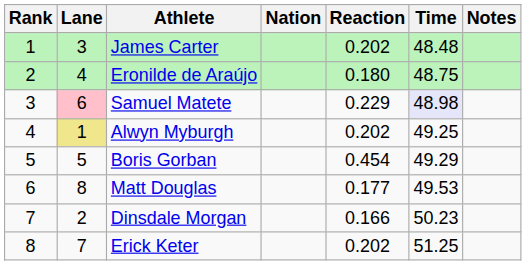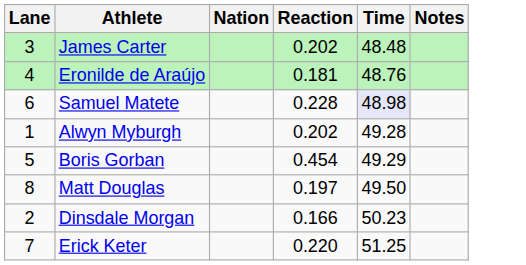 <table class="wikitable sortable" style="text-align:center">
 <tr>
-<th>Rank</th>
 <th>Lane</th>
 <th>Athlete</th>
 <th>Nation</th>
 <th>Reaction</th>
 <th>Time</th>
 <th>Notes</th>
 </tr>
 <tr bgcolor = "bbf3bb">
-<td>1</td>
 <td>3</td>
 <td align="left"><a href='#'>James Carter</a></td>
 <td align="left"></td>
 <td>0.202</td>
 <td>48.48</td>
 <td></td>
 </tr>
 <tr bgcolor = "bbf3bb">
-<td>2</td>
 <td>4</td>
 <td align="left"><a href='#'>Eronilde de Araújo</a></td>
 <td align="left"></td>
-<td>0.180</td>
-<td>48.75</td>
+<td>0.181</td>
+<td>48.76</td>
 <td></td>
 </tr>
 <tr>
-<td>3</td>
-<td style="background: pink;">6</td>
+<td>6</td>
 <td align="left"><a href='#'>Samuel Matete</a></td>
 <td align="left"></td>
-<td>0.229</td>
+<td>0.228</td>
 <td style="background: lavender;">48.98</td>
 <td></td>
 </tr>
 <tr>
-<td>4</td>
-<td style="background: khaki;">1</td>
+<td>1</td>
 <td align="left"><a href='#'>Alwyn Myburgh</a></td>
 <td align="left"></td>
 <td>0.202</td>
-<td>49.25</td>
+<td>49.28</td>
 <td></td>
 </tr>
 <tr>
-<td>5</td>
 <td>5</td>
 <td align="left"><a href='#'>Boris Gorban</a></td>
 <td align="left"></td>
 <td>0.454</td>
 <td>49.29</td>
 <td></td>
 </tr>
 <tr>
-<td>6</td>
 <td>8</td>
 <td align="left"><a href='#'>Matt Douglas</a></td>
 <td align="left"></td>
-<td>0.177</td>
-<td>49.53</td>
+<td>0.197</td>
+<td>49.50</td>
 <td></td>
 </tr>
 <tr>
-<td>7</td>
 <td>2</td>
 <td align="left"><a href='#'>Dinsdale Morgan</a></td>
 <td align="left"></td>
 <td>0.166</td>
 <td>50.23</td>
 <td></td>
 </tr>
 <tr>
-<td>8</td>
 <td>7</td>
 <td align="left"><a href='#'>Erick Keter</a></td>
 <td align="left"></td>
-<td>0.202</td>
+<td>0.220</td>
 <td>51.25</td>
 <td></td>
 </tr>
 </table>
